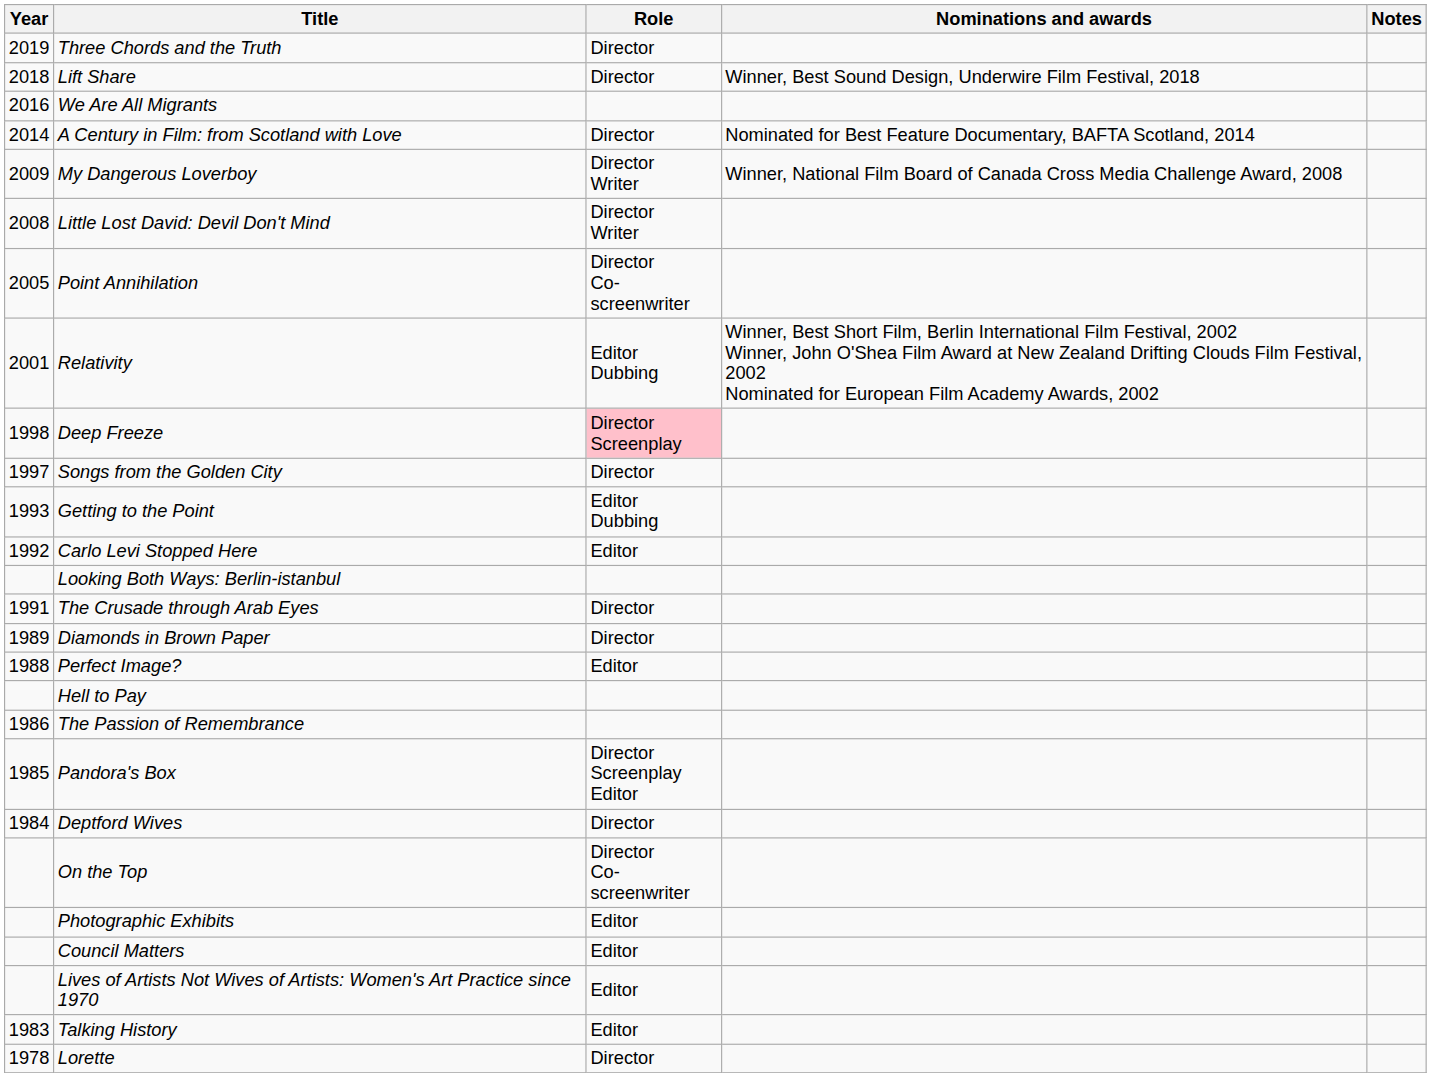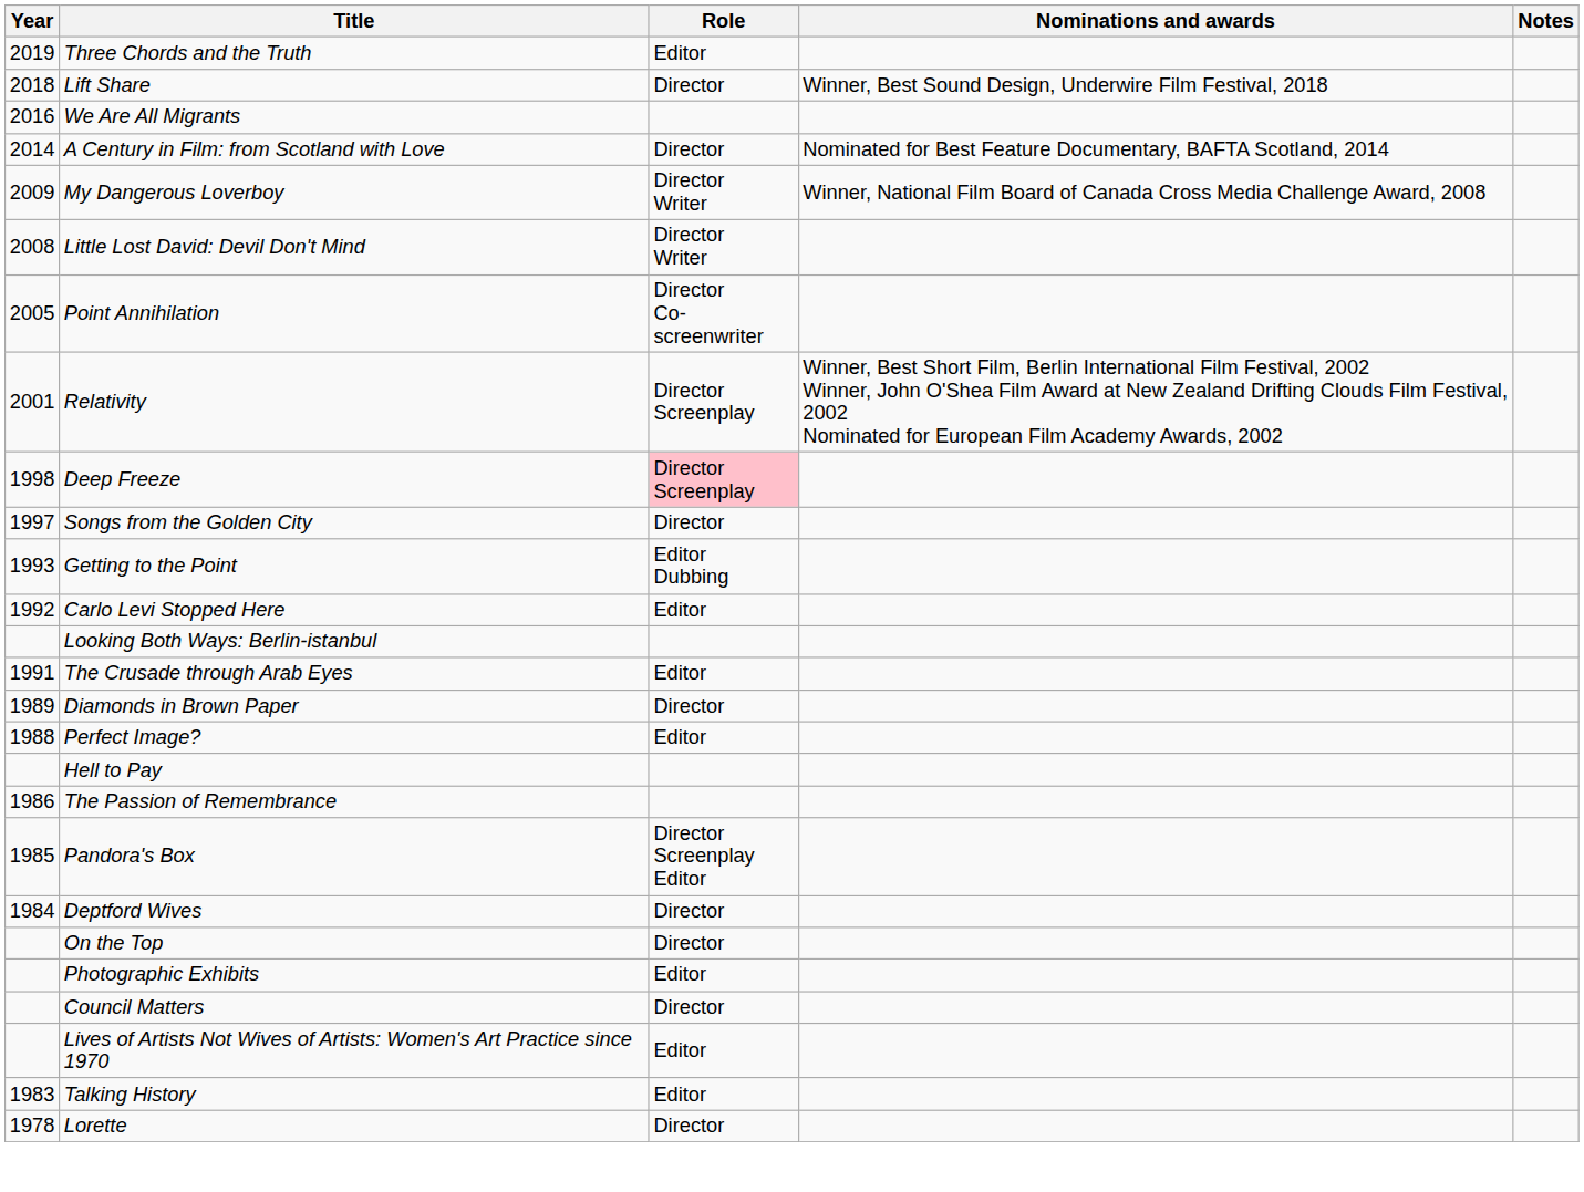 <table class="wikitable">
 <tr>
 <th>Year</th>
 <th>Title</th>
 <th>Role</th>
 <th>Nominations and awards</th>
 <th>Notes</th>
 </tr>
 <tr>
 <td>2019</td>
 <td><em>Three Chords and the Truth</em></td>
-<td>Director</td>
+<td>Editor</td>
 <td></td>
 <td></td>
 </tr>
 <tr>
 <td>2018</td>
 <td><em>Lift Share</em></td>
 <td>Director</td>
 <td>Winner, Best Sound Design, Underwire Film Festival, 2018</td>
 <td></td>
 </tr>
 <tr>
 <td>2016</td>
 <td><em>We Are All Migrants</em></td>
 <td></td>
 <td></td>
 <td></td>
 </tr>
 <tr>
 <td>2014</td>
 <td><em>A Century in Film: from Scotland with Love</em></td>
 <td>Director</td>
 <td>Nominated for Best Feature Documentary, BAFTA Scotland, 2014</td>
 <td></td>
 </tr>
 <tr>
 <td>2009</td>
 <td><em>My Dangerous Loverboy</em></td>
 <td>Director<br>Writer</td>
 <td>Winner, National Film Board of Canada Cross Media Challenge Award, 2008</td>
 <td></td>
 </tr>
 <tr>
 <td>2008</td>
 <td><em>Little Lost David: Devil Don't Mind</em></td>
 <td>Director<br>Writer</td>
 <td></td>
 <td></td>
 </tr>
 <tr>
 <td>2005</td>
 <td><em>Point Annihilation</em></td>
 <td>Director<br>Co-screenwriter</td>
 <td></td>
 <td></td>
 </tr>
 <tr>
 <td>2001</td>
 <td><em>Relativity</em></td>
-<td>Editor<br>Dubbing</td>
+<td>Director<br>Screenplay</td>
 <td>Winner, Best Short Film, Berlin International Film Festival, 2002<br>Winner, John O'Shea Film Award at New Zealand Drifting Clouds Film Festival, 2002<br>Nominated for European Film Academy Awards, 2002</td>
 <td></td>
 </tr>
 <tr>
 <td>1998</td>
 <td><em>Deep Freeze</em></td>
 <td style="background: pink;">Director<br>Screenplay</td>
 <td></td>
 <td></td>
 </tr>
 <tr>
 <td>1997</td>
 <td><em>Songs from the Golden City</em></td>
 <td>Director</td>
 <td></td>
 <td></td>
 </tr>
 <tr>
 <td>1993</td>
 <td><em>Getting to the Point</em></td>
 <td>Editor<br>Dubbing</td>
 <td></td>
 <td></td>
 </tr>
 <tr>
 <td>1992</td>
 <td><em>Carlo Levi Stopped Here</em></td>
 <td>Editor</td>
 <td></td>
 <td></td>
 </tr>
 <tr>
 <td></td>
 <td><em>Looking Both Ways: Berlin-istanbul</em></td>
 <td></td>
 <td></td>
 <td></td>
 </tr>
 <tr>
 <td>1991</td>
 <td><em>The Crusade through Arab Eyes</em></td>
-<td>Director</td>
+<td>Editor</td>
 <td></td>
 <td></td>
 </tr>
 <tr>
 <td>1989</td>
 <td><em>Diamonds in Brown Paper</em></td>
 <td>Director</td>
 <td></td>
 <td></td>
 </tr>
 <tr>
 <td>1988</td>
 <td><em>Perfect Image?</em></td>
 <td>Editor</td>
 <td></td>
 <td></td>
 </tr>
 <tr>
 <td></td>
 <td><em>Hell to Pay</em></td>
 <td></td>
 <td></td>
 <td></td>
 </tr>
 <tr>
 <td>1986</td>
 <td><em>The Passion of Remembrance</em></td>
 <td></td>
 <td></td>
 <td></td>
 </tr>
 <tr>
 <td>1985</td>
 <td><em>Pandora's Box</em></td>
 <td>Director<br>Screenplay<br>Editor</td>
 <td></td>
 <td></td>
 </tr>
 <tr>
 <td>1984</td>
 <td><em>Deptford Wives</em></td>
 <td>Director</td>
 <td></td>
 <td></td>
 </tr>
 <tr>
 <td></td>
 <td><em>On the Top</em></td>
-<td>Director<br>Co-screenwriter</td>
+<td>Director</td>
 <td></td>
 <td></td>
 </tr>
 <tr>
 <td></td>
 <td><em>Photographic Exhibits</em></td>
 <td>Editor</td>
 <td></td>
 <td></td>
 </tr>
 <tr>
 <td></td>
 <td><em>Council Matters</em></td>
-<td>Editor</td>
+<td>Director</td>
 <td></td>
 <td></td>
 </tr>
 <tr>
 <td></td>
 <td><em>Lives of Artists Not Wives of Artists: Women's Art Practice since 1970</em></td>
 <td>Editor</td>
 <td></td>
 <td></td>
 </tr>
 <tr>
 <td>1983</td>
 <td><em>Talking History</em></td>
 <td>Editor</td>
 <td></td>
 <td></td>
 </tr>
 <tr>
 <td>1978</td>
 <td><em>Lorette</em></td>
 <td>Director</td>
 <td></td>
 <td></td>
 </tr>
 </table>
